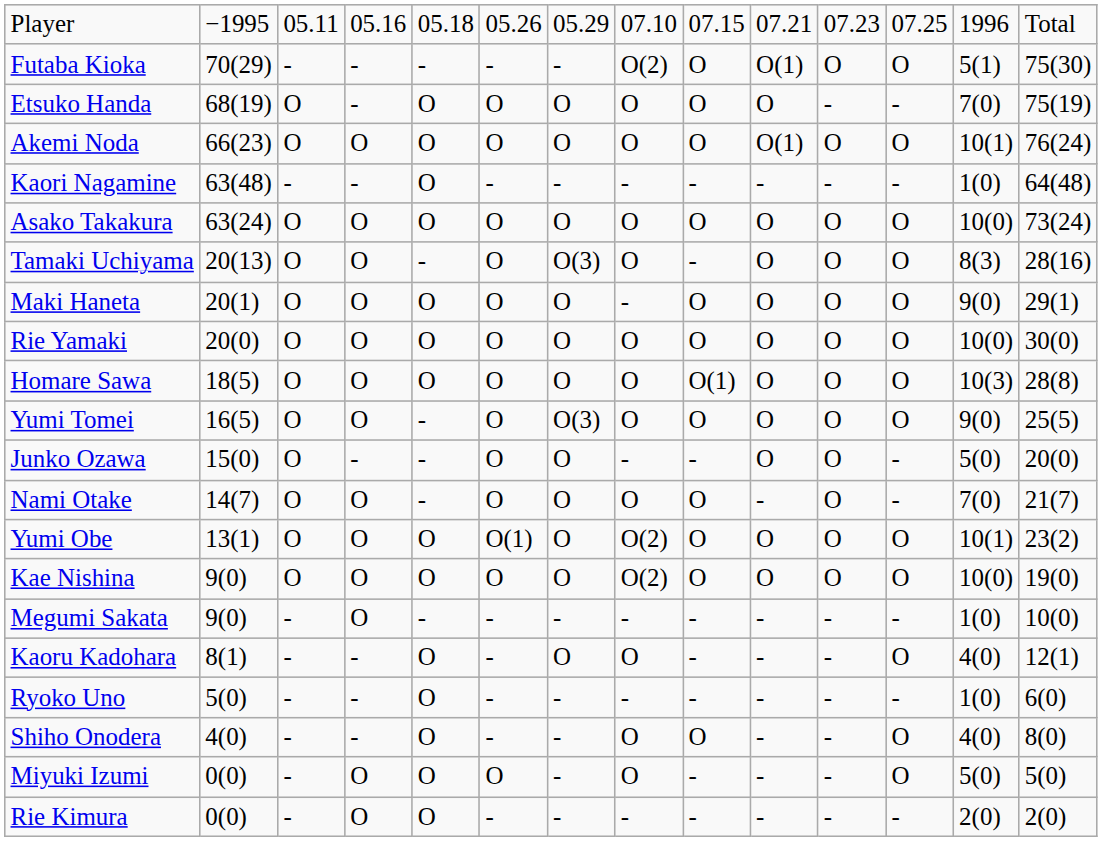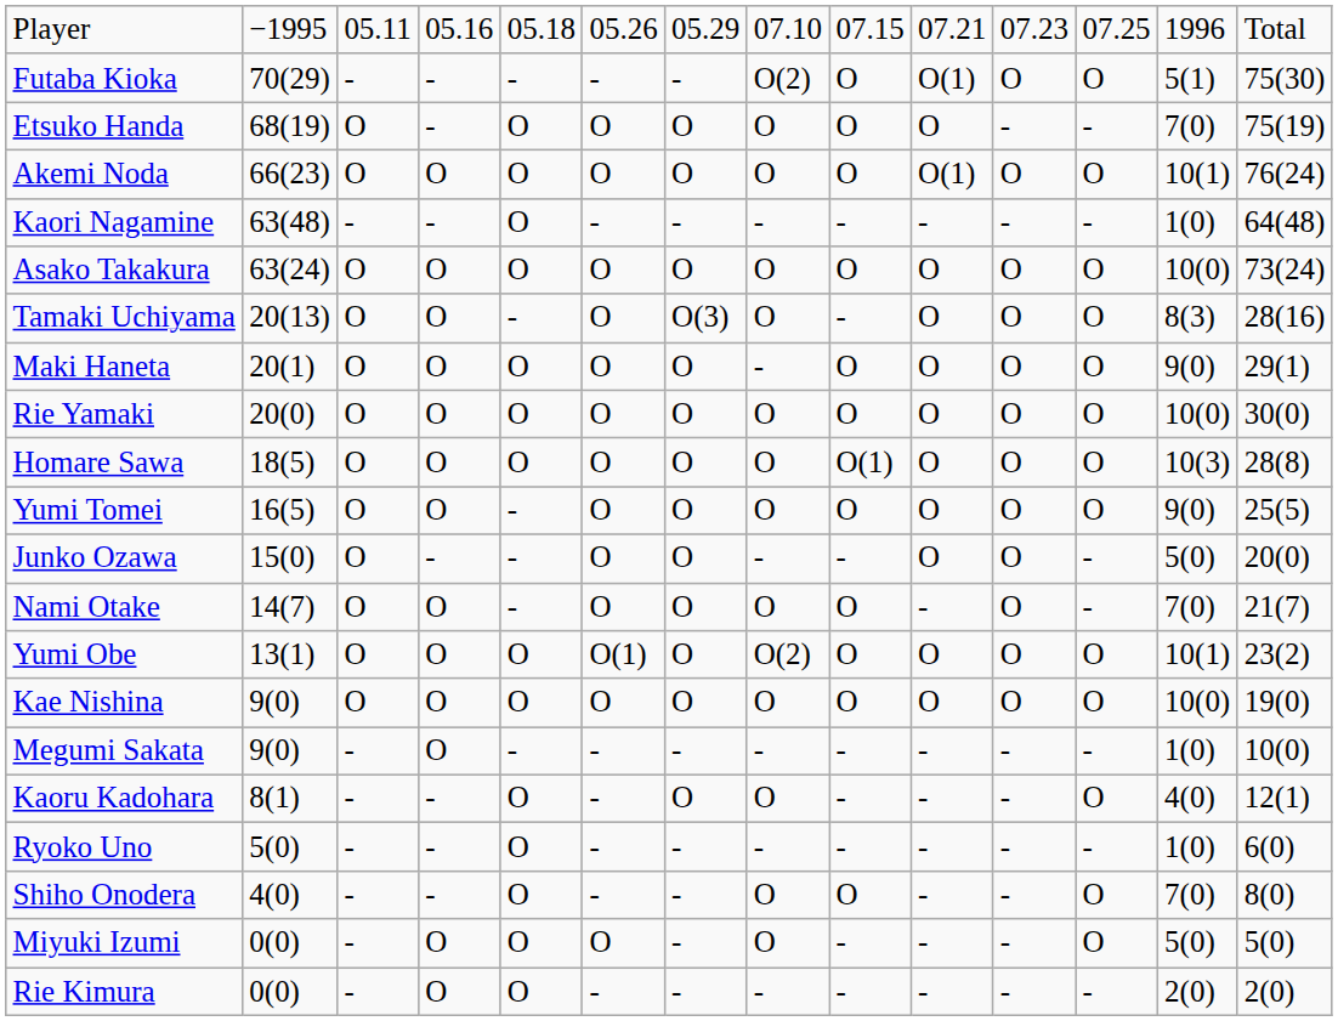 <table class="wikitable" style="text-align:left;">
 <tr>
 <td>Player</td>
 <td>−1995</td>
 <td>05.11</td>
 <td>05.16</td>
 <td>05.18</td>
 <td>05.26</td>
 <td>05.29</td>
 <td>07.10</td>
 <td>07.15</td>
 <td>07.21</td>
 <td>07.23</td>
 <td>07.25</td>
 <td>1996</td>
 <td>Total</td>
 </tr>
 <tr>
 <td><a href='#'>Futaba Kioka</a></td>
 <td>70(29)</td>
 <td>-</td>
 <td>-</td>
 <td>-</td>
 <td>-</td>
 <td>-</td>
 <td>O(2)</td>
 <td>O</td>
 <td>O(1)</td>
 <td>O</td>
 <td>O</td>
 <td>5(1)</td>
 <td>75(30)</td>
 </tr>
 <tr>
 <td><a href='#'>Etsuko Handa</a></td>
 <td>68(19)</td>
 <td>O</td>
 <td>-</td>
 <td>O</td>
 <td>O</td>
 <td>O</td>
 <td>O</td>
 <td>O</td>
 <td>O</td>
 <td>-</td>
 <td>-</td>
 <td>7(0)</td>
 <td>75(19)</td>
 </tr>
 <tr>
 <td><a href='#'>Akemi Noda</a></td>
 <td>66(23)</td>
 <td>O</td>
 <td>O</td>
 <td>O</td>
 <td>O</td>
 <td>O</td>
 <td>O</td>
 <td>O</td>
 <td>O(1)</td>
 <td>O</td>
 <td>O</td>
 <td>10(1)</td>
 <td>76(24)</td>
 </tr>
 <tr>
 <td><a href='#'>Kaori Nagamine</a></td>
 <td>63(48)</td>
 <td>-</td>
 <td>-</td>
 <td>O</td>
 <td>-</td>
 <td>-</td>
 <td>-</td>
 <td>-</td>
 <td>-</td>
 <td>-</td>
 <td>-</td>
 <td>1(0)</td>
 <td>64(48)</td>
 </tr>
 <tr>
 <td><a href='#'>Asako Takakura</a></td>
 <td>63(24)</td>
 <td>O</td>
 <td>O</td>
 <td>O</td>
 <td>O</td>
 <td>O</td>
 <td>O</td>
 <td>O</td>
 <td>O</td>
 <td>O</td>
 <td>O</td>
 <td>10(0)</td>
 <td>73(24)</td>
 </tr>
 <tr>
 <td><a href='#'>Tamaki Uchiyama</a></td>
 <td>20(13)</td>
 <td>O</td>
 <td>O</td>
 <td>-</td>
 <td>O</td>
 <td>O(3)</td>
 <td>O</td>
 <td>-</td>
 <td>O</td>
 <td>O</td>
 <td>O</td>
 <td>8(3)</td>
 <td>28(16)</td>
 </tr>
 <tr>
 <td><a href='#'>Maki Haneta</a></td>
 <td>20(1)</td>
 <td>O</td>
 <td>O</td>
 <td>O</td>
 <td>O</td>
 <td>O</td>
 <td>-</td>
 <td>O</td>
 <td>O</td>
 <td>O</td>
 <td>O</td>
 <td>9(0)</td>
 <td>29(1)</td>
 </tr>
 <tr>
 <td><a href='#'>Rie Yamaki</a></td>
 <td>20(0)</td>
 <td>O</td>
 <td>O</td>
 <td>O</td>
 <td>O</td>
 <td>O</td>
 <td>O</td>
 <td>O</td>
 <td>O</td>
 <td>O</td>
 <td>O</td>
 <td>10(0)</td>
 <td>30(0)</td>
 </tr>
 <tr>
 <td><a href='#'>Homare Sawa</a></td>
 <td>18(5)</td>
 <td>O</td>
 <td>O</td>
 <td>O</td>
 <td>O</td>
 <td>O</td>
 <td>O</td>
 <td>O(1)</td>
 <td>O</td>
 <td>O</td>
 <td>O</td>
 <td>10(3)</td>
 <td>28(8)</td>
 </tr>
 <tr>
 <td><a href='#'>Yumi Tomei</a></td>
 <td>16(5)</td>
 <td>O</td>
 <td>O</td>
 <td>-</td>
 <td>O</td>
-<td>O(3)</td>
+<td>O</td>
 <td>O</td>
 <td>O</td>
 <td>O</td>
 <td>O</td>
 <td>O</td>
 <td>9(0)</td>
 <td>25(5)</td>
 </tr>
 <tr>
 <td><a href='#'>Junko Ozawa</a></td>
 <td>15(0)</td>
 <td>O</td>
 <td>-</td>
 <td>-</td>
 <td>O</td>
 <td>O</td>
 <td>-</td>
 <td>-</td>
 <td>O</td>
 <td>O</td>
 <td>-</td>
 <td>5(0)</td>
 <td>20(0)</td>
 </tr>
 <tr>
 <td><a href='#'>Nami Otake</a></td>
 <td>14(7)</td>
 <td>O</td>
 <td>O</td>
 <td>-</td>
 <td>O</td>
 <td>O</td>
 <td>O</td>
 <td>O</td>
 <td>-</td>
 <td>O</td>
 <td>-</td>
 <td>7(0)</td>
 <td>21(7)</td>
 </tr>
 <tr>
 <td><a href='#'>Yumi Obe</a></td>
 <td>13(1)</td>
 <td>O</td>
 <td>O</td>
 <td>O</td>
 <td>O(1)</td>
 <td>O</td>
 <td>O(2)</td>
 <td>O</td>
 <td>O</td>
 <td>O</td>
 <td>O</td>
 <td>10(1)</td>
 <td>23(2)</td>
 </tr>
 <tr>
 <td><a href='#'>Kae Nishina</a></td>
 <td>9(0)</td>
 <td>O</td>
 <td>O</td>
 <td>O</td>
 <td>O</td>
 <td>O</td>
-<td>O(2)</td>
+<td>O</td>
 <td>O</td>
 <td>O</td>
 <td>O</td>
 <td>O</td>
 <td>10(0)</td>
 <td>19(0)</td>
 </tr>
 <tr>
 <td><a href='#'>Megumi Sakata</a></td>
 <td>9(0)</td>
 <td>-</td>
 <td>O</td>
 <td>-</td>
 <td>-</td>
 <td>-</td>
 <td>-</td>
 <td>-</td>
 <td>-</td>
 <td>-</td>
 <td>-</td>
 <td>1(0)</td>
 <td>10(0)</td>
 </tr>
 <tr>
 <td><a href='#'>Kaoru Kadohara</a></td>
 <td>8(1)</td>
 <td>-</td>
 <td>-</td>
 <td>O</td>
 <td>-</td>
 <td>O</td>
 <td>O</td>
 <td>-</td>
 <td>-</td>
 <td>-</td>
 <td>O</td>
 <td>4(0)</td>
 <td>12(1)</td>
 </tr>
 <tr>
 <td><a href='#'>Ryoko Uno</a></td>
 <td>5(0)</td>
 <td>-</td>
 <td>-</td>
 <td>O</td>
 <td>-</td>
 <td>-</td>
 <td>-</td>
 <td>-</td>
 <td>-</td>
 <td>-</td>
 <td>-</td>
 <td>1(0)</td>
 <td>6(0)</td>
 </tr>
 <tr>
 <td><a href='#'>Shiho Onodera</a></td>
 <td>4(0)</td>
 <td>-</td>
 <td>-</td>
 <td>O</td>
 <td>-</td>
 <td>-</td>
 <td>O</td>
 <td>O</td>
 <td>-</td>
 <td>-</td>
 <td>O</td>
-<td>4(0)</td>
+<td>7(0)</td>
 <td>8(0)</td>
 </tr>
 <tr>
 <td><a href='#'>Miyuki Izumi</a></td>
 <td>0(0)</td>
 <td>-</td>
 <td>O</td>
 <td>O</td>
 <td>O</td>
 <td>-</td>
 <td>O</td>
 <td>-</td>
 <td>-</td>
 <td>-</td>
 <td>O</td>
 <td>5(0)</td>
 <td>5(0)</td>
 </tr>
 <tr>
 <td><a href='#'>Rie Kimura</a></td>
 <td>0(0)</td>
 <td>-</td>
 <td>O</td>
 <td>O</td>
 <td>-</td>
 <td>-</td>
 <td>-</td>
 <td>-</td>
 <td>-</td>
 <td>-</td>
 <td>-</td>
 <td>2(0)</td>
 <td>2(0)</td>
 </tr>
 </table>
